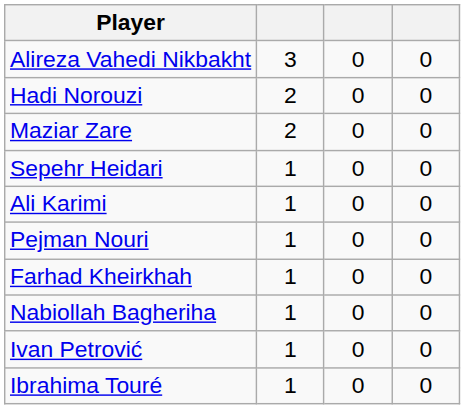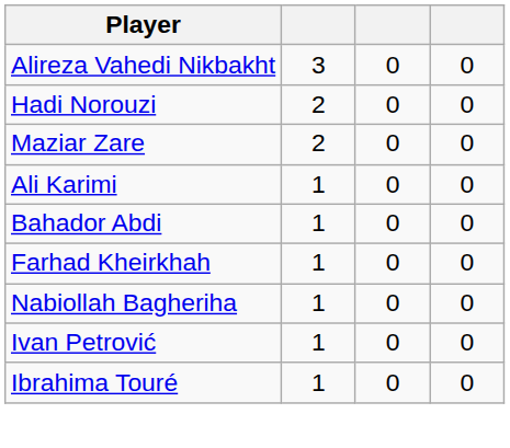 <table class="wikitable" style="text-align: center;">
 <tr>
 <th wight=200>Player</th>
 <th width=40></th>
 <th width=40></th>
 <th width=40></th>
 </tr>
 <tr>
 <td style="text-align:left"> <a href='#'>Alireza Vahedi Nikbakht</a></td>
 <td>3</td>
 <td>0</td>
 <td>0</td>
 </tr>
 <tr>
 <td style="text-align:left"> <a href='#'>Hadi Norouzi</a></td>
 <td>2</td>
 <td>0</td>
 <td>0</td>
 </tr>
 <tr>
 <td style="text-align:left"> <a href='#'>Maziar Zare</a></td>
 <td>2</td>
 <td>0</td>
 <td>0</td>
 </tr>
 <tr>
-<td style="text-align:left"> <a href='#'>Sepehr Heidari</a></td>
-<td>1</td>
-<td>0</td>
-<td>0</td>
-</tr>
-<tr>
 <td style="text-align:left"> <a href='#'>Ali Karimi</a></td>
 <td>1</td>
 <td>0</td>
 <td>0</td>
 </tr>
 <tr>
-<td style="text-align:left"> <a href='#'>Pejman Nouri</a></td>
+<td style="text-align:left"> <a href='#'>Bahador Abdi</a></td>
 <td>1</td>
 <td>0</td>
 <td>0</td>
 </tr>
 <tr>
 <td style="text-align:left"> <a href='#'>Farhad Kheirkhah</a></td>
 <td>1</td>
 <td>0</td>
 <td>0</td>
 </tr>
 <tr>
 <td style="text-align:left"> <a href='#'>Nabiollah Bagheriha</a></td>
 <td>1</td>
 <td>0</td>
 <td>0</td>
 </tr>
 <tr>
 <td style="text-align:left"> <a href='#'>Ivan Petrović</a></td>
 <td>1</td>
 <td>0</td>
 <td>0</td>
 </tr>
 <tr>
 <td style="text-align:left"> <a href='#'>Ibrahima Touré</a></td>
 <td>1</td>
 <td>0</td>
 <td>0</td>
 </tr>
 </table>
